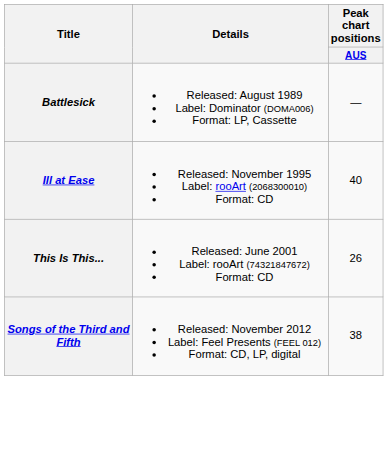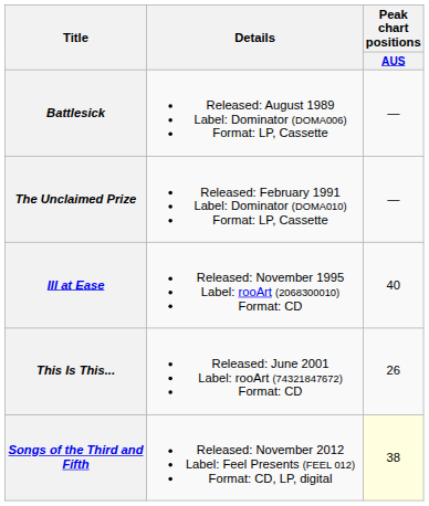 <table class="wikitable plainrowheaders" style="text-align:center;" border="1">
 <tr>
 <th scope="col" rowspan="2" style="width:11em;">Title</th>
 <th scope="col" rowspan="2" style="width:17em;">Details</th>
 <th scope="col" colspan="1">Peak chart positions</th>
 </tr>
 <tr>
 <th scope="col" style="width:3em;font-size:90%;"><a href='#'>AUS</a><br></th>
 </tr>
 <tr>
 <th scope="row"><em>Battlesick</em></th>
 <td><br><ul><li>Released: August 1989</li><li>Label: Dominator <small>(DOMA006)</small></li><li>Format: LP, Cassette</li></ul></td>
 <td>—</td>
 </tr>
 <tr>
+<th scope="row"><em>The Unclaimed Prize</em></th>
+<td><br><ul><li>Released: February 1991</li><li>Label: Dominator <small>(DOMA010)</small></li><li>Format: LP, Cassette</li></ul></td>
+<td>—</td>
+</tr>
+<tr>
 <th scope="row"><em><a href='#'>Ill at Ease</a></em></th>
 <td><br><ul><li>Released: November 1995</li><li>Label: <a href='#'>rooArt</a> <small>(2068300010)</small></li><li>Format: CD</li></ul></td>
 <td>40<br></td>
 </tr>
 <tr>
 <th scope="row"><em>This Is This...</em></th>
 <td><br><ul><li>Released: June 2001</li><li>Label: rooArt <small>(74321847672)</small></li><li>Format: CD</li></ul></td>
 <td>26</td>
 </tr>
 <tr>
 <th scope="row"><em><a href='#'>Songs of the Third and Fifth</a></em></th>
 <td><br><ul><li>Released: November 2012</li><li>Label: Feel Presents <small>(FEEL 012)</small></li><li>Format: CD, LP, digital</li></ul></td>
-<td>38</td>
+<td style="background: lightyellow;">38</td>
 </tr>
 </table>
